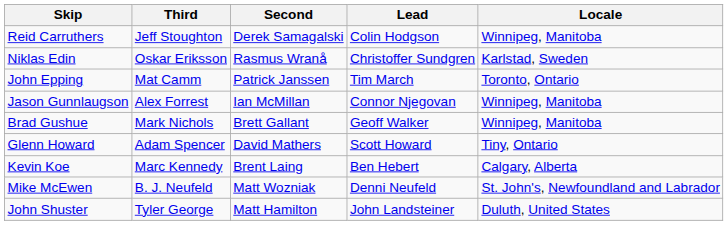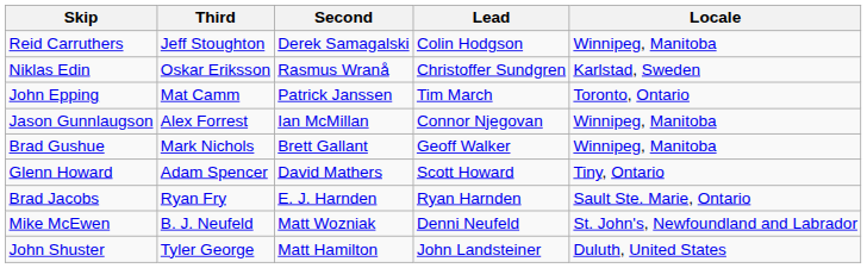 <table class=wikitable>
 <tr>
 <th>Skip</th>
 <th>Third</th>
 <th>Second</th>
 <th>Lead</th>
 <th>Locale</th>
 </tr>
 <tr>
 <td><a href='#'>Reid Carruthers</a></td>
 <td><a href='#'>Jeff Stoughton</a></td>
 <td><a href='#'>Derek Samagalski</a></td>
 <td><a href='#'>Colin Hodgson</a></td>
 <td> <a href='#'>Winnipeg</a>, <a href='#'>Manitoba</a></td>
 </tr>
 <tr>
 <td><a href='#'>Niklas Edin</a></td>
 <td><a href='#'>Oskar Eriksson</a></td>
 <td><a href='#'>Rasmus Wranå</a></td>
 <td><a href='#'>Christoffer Sundgren</a></td>
 <td> <a href='#'>Karlstad</a>, <a href='#'>Sweden</a></td>
 </tr>
 <tr>
 <td><a href='#'>John Epping</a></td>
 <td><a href='#'>Mat Camm</a></td>
 <td><a href='#'>Patrick Janssen</a></td>
 <td><a href='#'>Tim March</a></td>
 <td> <a href='#'>Toronto</a>, <a href='#'>Ontario</a></td>
 </tr>
 <tr>
 <td><a href='#'>Jason Gunnlaugson</a></td>
 <td><a href='#'>Alex Forrest</a></td>
 <td><a href='#'>Ian McMillan</a></td>
 <td><a href='#'>Connor Njegovan</a></td>
 <td> <a href='#'>Winnipeg</a>, <a href='#'>Manitoba</a></td>
 </tr>
 <tr>
 <td><a href='#'>Brad Gushue</a></td>
 <td><a href='#'>Mark Nichols</a></td>
 <td><a href='#'>Brett Gallant</a></td>
 <td><a href='#'>Geoff Walker</a></td>
 <td> <a href='#'>Winnipeg</a>, <a href='#'>Manitoba</a></td>
 </tr>
 <tr>
 <td><a href='#'>Glenn Howard</a></td>
 <td><a href='#'>Adam Spencer</a></td>
 <td><a href='#'>David Mathers</a></td>
 <td><a href='#'>Scott Howard</a></td>
 <td> <a href='#'>Tiny</a>, <a href='#'>Ontario</a></td>
 </tr>
 <tr>
-<td><a href='#'>Kevin Koe</a></td>
-<td><a href='#'>Marc Kennedy</a></td>
-<td><a href='#'>Brent Laing</a></td>
-<td><a href='#'>Ben Hebert</a></td>
-<td> <a href='#'>Calgary</a>, <a href='#'>Alberta</a></td>
+<td><a href='#'>Brad Jacobs</a></td>
+<td><a href='#'>Ryan Fry</a></td>
+<td><a href='#'>E. J. Harnden</a></td>
+<td><a href='#'>Ryan Harnden</a></td>
+<td> <a href='#'>Sault Ste. Marie</a>, <a href='#'>Ontario</a></td>
 </tr>
 <tr>
 <td><a href='#'>Mike McEwen</a></td>
 <td><a href='#'>B. J. Neufeld</a></td>
 <td><a href='#'>Matt Wozniak</a></td>
 <td><a href='#'>Denni Neufeld</a></td>
 <td> <a href='#'>St. John's</a>, <a href='#'>Newfoundland and Labrador</a></td>
 </tr>
 <tr>
 <td><a href='#'>John Shuster</a></td>
 <td><a href='#'>Tyler George</a></td>
 <td><a href='#'>Matt Hamilton</a></td>
 <td><a href='#'>John Landsteiner</a></td>
 <td> <a href='#'>Duluth</a>, <a href='#'>United States</a></td>
 </tr>
 </table>
